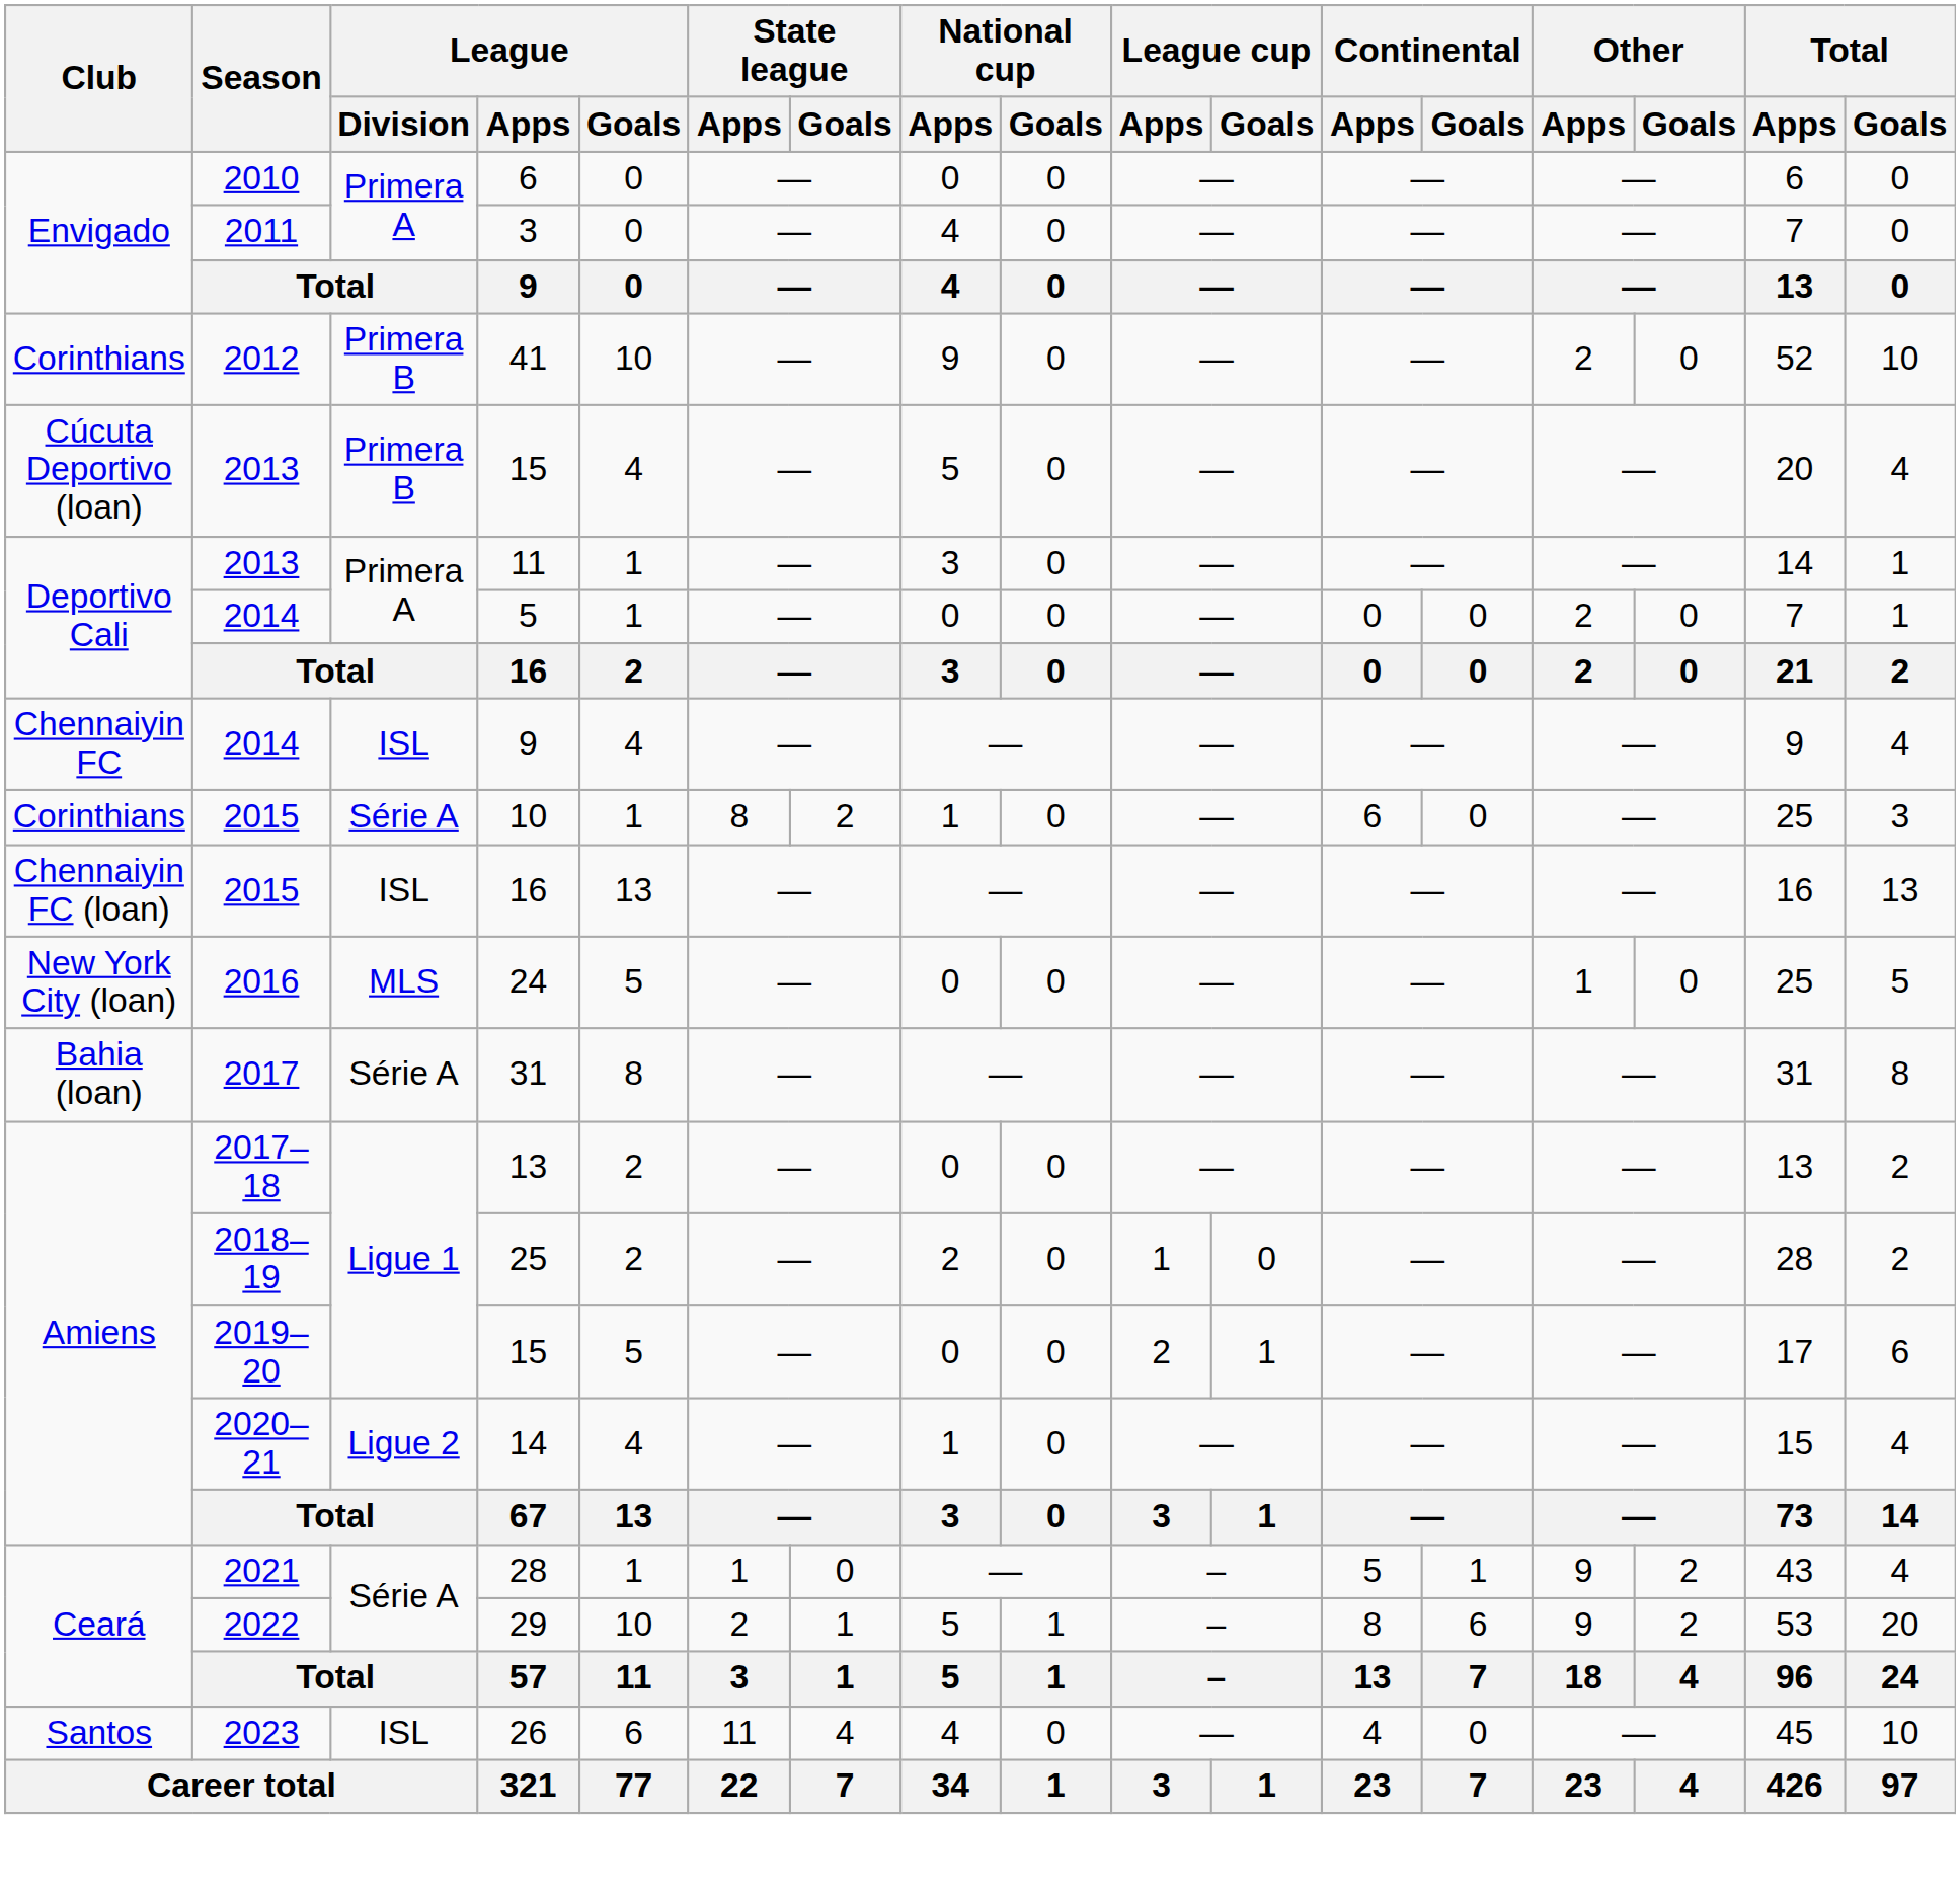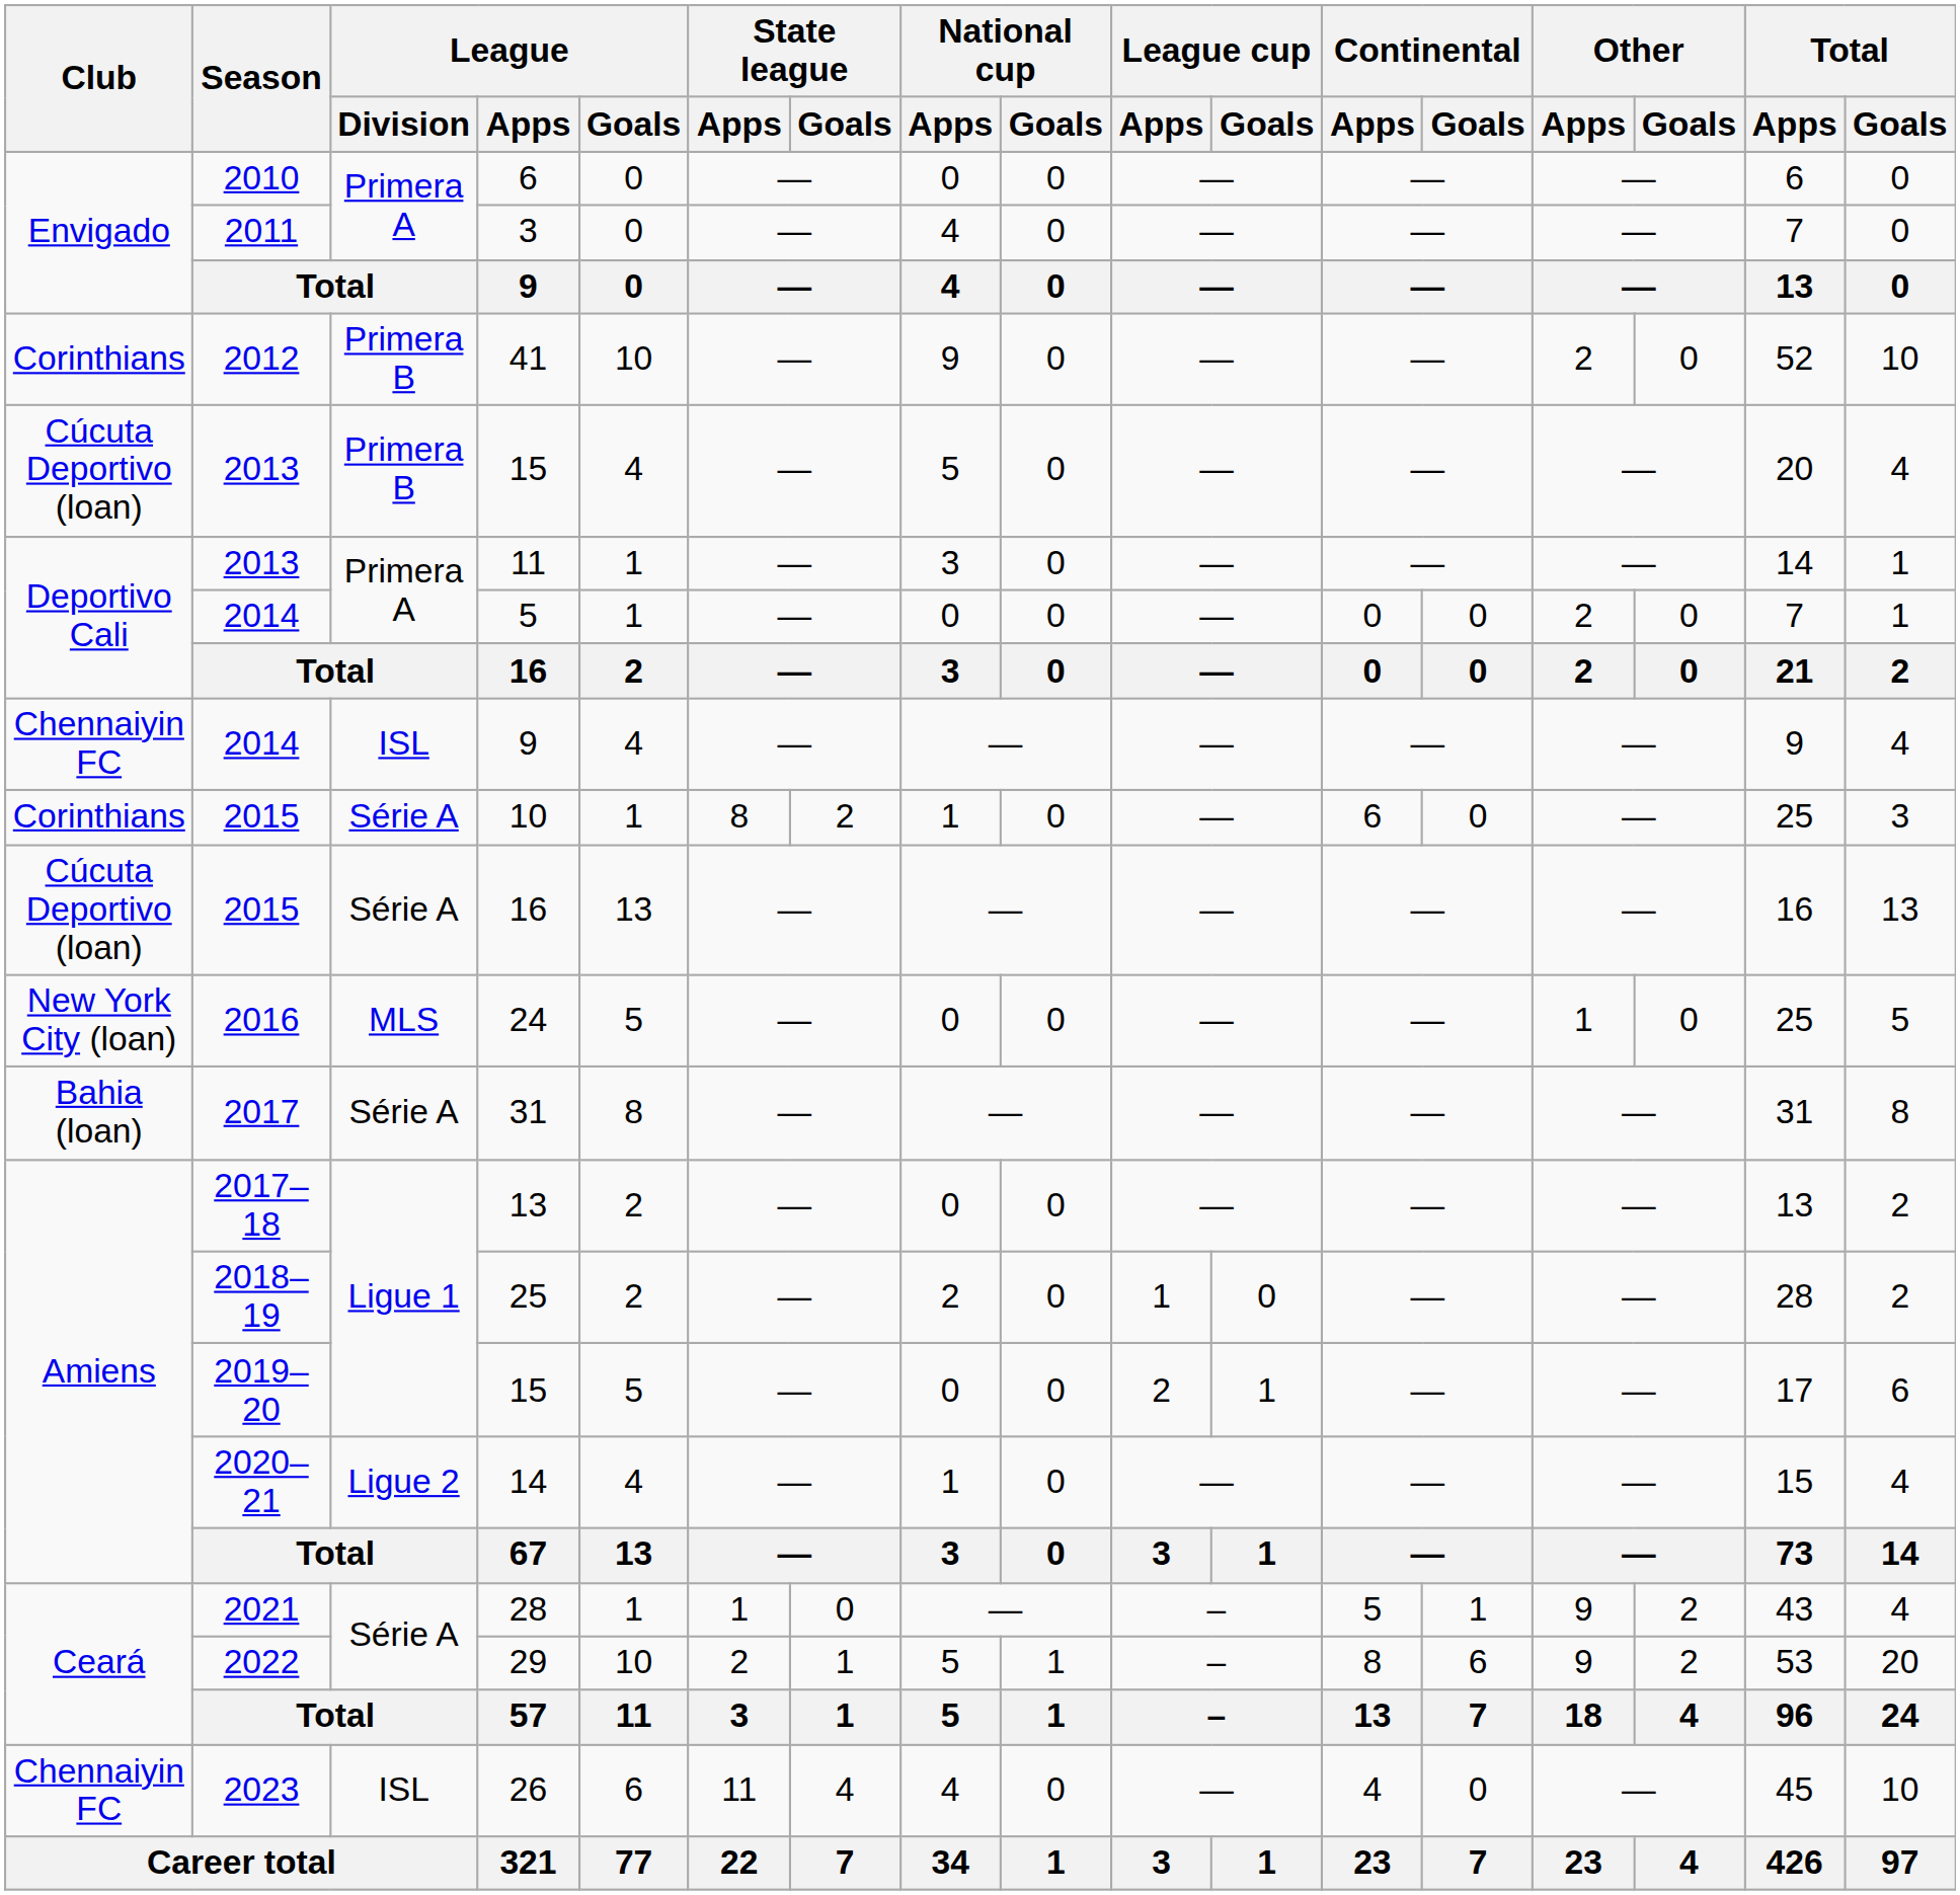 <table class="wikitable" style="text-align:center">
 <tr>
 <th rowspan="2">Club</th>
 <th rowspan="2">Season</th>
 <th colspan="3">League</th>
 <th colspan="2">State league</th>
 <th colspan="2">National cup</th>
 <th colspan="2">League cup</th>
 <th colspan="2">Continental</th>
 <th colspan="2">Other</th>
 <th colspan="2">Total</th>
 </tr>
 <tr>
 <th>Division</th>
 <th>Apps</th>
 <th>Goals</th>
 <th>Apps</th>
 <th>Goals</th>
 <th>Apps</th>
 <th>Goals</th>
 <th>Apps</th>
 <th>Goals</th>
 <th>Apps</th>
 <th>Goals</th>
 <th>Apps</th>
 <th>Goals</th>
 <th>Apps</th>
 <th>Goals</th>
 </tr>
 <tr>
 <td rowspan="3"><a href='#'>Envigado</a></td>
 <td><a href='#'>2010</a></td>
 <td rowspan="2"><a href='#'>Primera A</a></td>
 <td>6</td>
 <td>0</td>
 <td colspan="2">—</td>
 <td>0</td>
 <td>0</td>
 <td colspan="2">—</td>
 <td colspan="2">—</td>
 <td colspan="2">—</td>
 <td>6</td>
 <td>0</td>
 </tr>
 <tr>
 <td><a href='#'>2011</a></td>
 <td>3</td>
 <td>0</td>
 <td colspan="2">—</td>
 <td>4</td>
 <td>0</td>
 <td colspan="2">—</td>
 <td colspan="2">—</td>
 <td colspan="2">—</td>
 <td>7</td>
 <td>0</td>
 </tr>
 <tr>
 <th colspan="2">Total</th>
 <th>9</th>
 <th>0</th>
 <th colspan="2">—</th>
 <th>4</th>
 <th>0</th>
 <th colspan="2">—</th>
 <th colspan="2">—</th>
 <th colspan="2">—</th>
 <th>13</th>
 <th>0</th>
 </tr>
 <tr>
 <td><a href='#'>Corinthians</a></td>
 <td><a href='#'>2012</a></td>
 <td><a href='#'>Primera B</a></td>
 <td>41</td>
 <td>10</td>
 <td colspan="2">—</td>
 <td>9</td>
 <td>0</td>
 <td colspan="2">—</td>
 <td colspan="2">—</td>
 <td>2</td>
 <td>0</td>
 <td>52</td>
 <td>10</td>
 </tr>
 <tr>
 <td><a href='#'>Cúcuta Deportivo</a> (loan)</td>
 <td><a href='#'>2013</a></td>
 <td><a href='#'>Primera B</a></td>
 <td>15</td>
 <td>4</td>
 <td colspan="2">—</td>
 <td>5</td>
 <td>0</td>
 <td colspan="2">—</td>
 <td colspan="2">—</td>
 <td colspan="2">—</td>
 <td>20</td>
 <td>4</td>
 </tr>
 <tr>
 <td rowspan="3"><a href='#'>Deportivo Cali</a></td>
 <td><a href='#'>2013</a></td>
 <td rowspan="2">Primera A</td>
 <td>11</td>
 <td>1</td>
 <td colspan="2">—</td>
 <td>3</td>
 <td>0</td>
 <td colspan="2">—</td>
 <td colspan="2">—</td>
 <td colspan="2">—</td>
 <td>14</td>
 <td>1</td>
 </tr>
 <tr>
 <td><a href='#'>2014</a></td>
 <td>5</td>
 <td>1</td>
 <td colspan="2">—</td>
 <td>0</td>
 <td>0</td>
 <td colspan="2">—</td>
 <td>0</td>
 <td>0</td>
 <td>2</td>
 <td>0</td>
 <td>7</td>
 <td>1</td>
 </tr>
 <tr>
 <th colspan="2">Total</th>
 <th>16</th>
 <th>2</th>
 <th colspan="2">—</th>
 <th>3</th>
 <th>0</th>
 <th colspan="2">—</th>
 <th>0</th>
 <th>0</th>
 <th>2</th>
 <th>0</th>
 <th>21</th>
 <th>2</th>
 </tr>
 <tr>
 <td><a href='#'>Chennaiyin FC</a></td>
 <td><a href='#'>2014</a></td>
 <td><a href='#'>ISL</a></td>
 <td>9</td>
 <td>4</td>
 <td colspan="2">—</td>
 <td colspan="2">—</td>
 <td colspan="2">—</td>
 <td colspan="2">—</td>
 <td colspan="2">—</td>
 <td>9</td>
 <td>4</td>
 </tr>
 <tr>
 <td><a href='#'>Corinthians</a></td>
 <td><a href='#'>2015</a></td>
 <td><a href='#'>Série A</a></td>
 <td>10</td>
 <td>1</td>
 <td>8</td>
 <td>2</td>
 <td>1</td>
 <td>0</td>
 <td colspan="2">—</td>
 <td>6</td>
 <td>0</td>
 <td colspan="2">—</td>
 <td>25</td>
 <td>3</td>
 </tr>
 <tr>
-<td><a href='#'>Chennaiyin FC</a> (loan)</td>
+<td><a href='#'>Cúcuta Deportivo</a> (loan)</td>
 <td><a href='#'>2015</a></td>
-<td>ISL</td>
+<td>Série A</td>
 <td>16</td>
 <td>13</td>
 <td colspan="2">—</td>
 <td colspan="2">—</td>
 <td colspan="2">—</td>
 <td colspan="2">—</td>
 <td colspan="2">—</td>
 <td>16</td>
 <td>13</td>
 </tr>
 <tr>
 <td><a href='#'>New York City</a> (loan)</td>
 <td><a href='#'>2016</a></td>
 <td><a href='#'>MLS</a></td>
 <td>24</td>
 <td>5</td>
 <td colspan="2">—</td>
 <td>0</td>
 <td>0</td>
 <td colspan="2">—</td>
 <td colspan="2">—</td>
 <td>1</td>
 <td>0</td>
 <td>25</td>
 <td>5</td>
 </tr>
 <tr>
 <td><a href='#'>Bahia</a> (loan)</td>
 <td><a href='#'>2017</a></td>
 <td>Série A</td>
 <td>31</td>
 <td>8</td>
 <td colspan="2">—</td>
 <td colspan="2">—</td>
 <td colspan="2">—</td>
 <td colspan="2">—</td>
 <td colspan="2">—</td>
 <td>31</td>
 <td>8</td>
 </tr>
 <tr>
 <td rowspan="5"><a href='#'>Amiens</a></td>
 <td><a href='#'>2017–18</a></td>
 <td rowspan="3"><a href='#'>Ligue 1</a></td>
 <td>13</td>
 <td>2</td>
 <td colspan="2">—</td>
 <td>0</td>
 <td>0</td>
 <td colspan="2">—</td>
 <td colspan="2">—</td>
 <td colspan="2">—</td>
 <td>13</td>
 <td>2</td>
 </tr>
 <tr>
 <td><a href='#'>2018–19</a></td>
 <td>25</td>
 <td>2</td>
 <td colspan="2">—</td>
 <td>2</td>
 <td>0</td>
 <td>1</td>
 <td>0</td>
 <td colspan="2">—</td>
 <td colspan="2">—</td>
 <td>28</td>
 <td>2</td>
 </tr>
 <tr>
 <td><a href='#'>2019–20</a></td>
 <td>15</td>
 <td>5</td>
 <td colspan="2">—</td>
 <td>0</td>
 <td>0</td>
 <td>2</td>
 <td>1</td>
 <td colspan="2">—</td>
 <td colspan="2">—</td>
 <td>17</td>
 <td>6</td>
 </tr>
 <tr>
 <td><a href='#'>2020–21</a></td>
 <td><a href='#'>Ligue 2</a></td>
 <td>14</td>
 <td>4</td>
 <td colspan="2">—</td>
 <td>1</td>
 <td>0</td>
 <td colspan="2">—</td>
 <td colspan="2">—</td>
 <td colspan="2">—</td>
 <td>15</td>
 <td>4</td>
 </tr>
 <tr>
 <th colspan="2">Total</th>
 <th>67</th>
 <th>13</th>
 <th colspan="2">—</th>
 <th>3</th>
 <th>0</th>
 <th>3</th>
 <th>1</th>
 <th colspan="2">—</th>
 <th colspan="2">—</th>
 <th>73</th>
 <th>14</th>
 </tr>
 <tr>
 <td rowspan="3"><a href='#'>Ceará</a></td>
 <td><a href='#'>2021</a></td>
 <td rowspan="2">Série A</td>
 <td>28</td>
 <td>1</td>
 <td>1</td>
 <td>0</td>
 <td colspan="2">—</td>
 <td colspan="2">–</td>
 <td>5</td>
 <td>1</td>
 <td>9</td>
 <td>2</td>
 <td>43</td>
 <td>4</td>
 </tr>
 <tr>
 <td><a href='#'>2022</a></td>
 <td>29</td>
 <td>10</td>
 <td>2</td>
 <td>1</td>
 <td>5</td>
 <td>1</td>
 <td colspan="2">–</td>
 <td>8</td>
 <td>6</td>
 <td>9</td>
 <td>2</td>
 <td>53</td>
 <td>20</td>
 </tr>
 <tr>
 <th colspan="2">Total</th>
 <th>57</th>
 <th>11</th>
 <th>3</th>
 <th>1</th>
 <th>5</th>
 <th>1</th>
 <th colspan="2">–</th>
 <th>13</th>
 <th>7</th>
 <th>18</th>
 <th>4</th>
 <th>96</th>
 <th>24</th>
 </tr>
 <tr>
-<td><a href='#'>Santos</a></td>
+<td><a href='#'>Chennaiyin FC</a></td>
 <td><a href='#'>2023</a></td>
 <td>ISL</td>
 <td>26</td>
 <td>6</td>
 <td>11</td>
 <td>4</td>
 <td>4</td>
 <td>0</td>
 <td colspan="2">—</td>
 <td>4</td>
 <td>0</td>
 <td colspan="2">—</td>
 <td>45</td>
 <td>10</td>
 </tr>
 <tr>
 <th colspan="3">Career total</th>
 <th>321</th>
 <th>77</th>
 <th>22</th>
 <th>7</th>
 <th>34</th>
 <th>1</th>
 <th>3</th>
 <th>1</th>
 <th>23</th>
 <th>7</th>
 <th>23</th>
 <th>4</th>
 <th>426</th>
 <th>97</th>
 </tr>
 </table>
